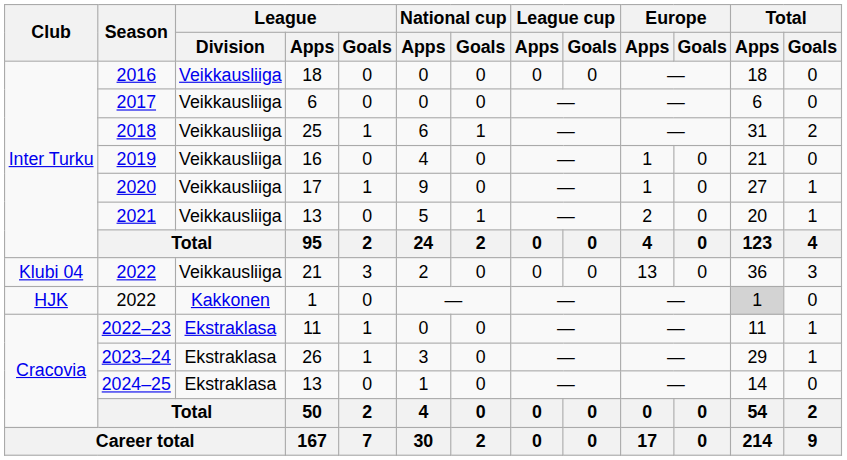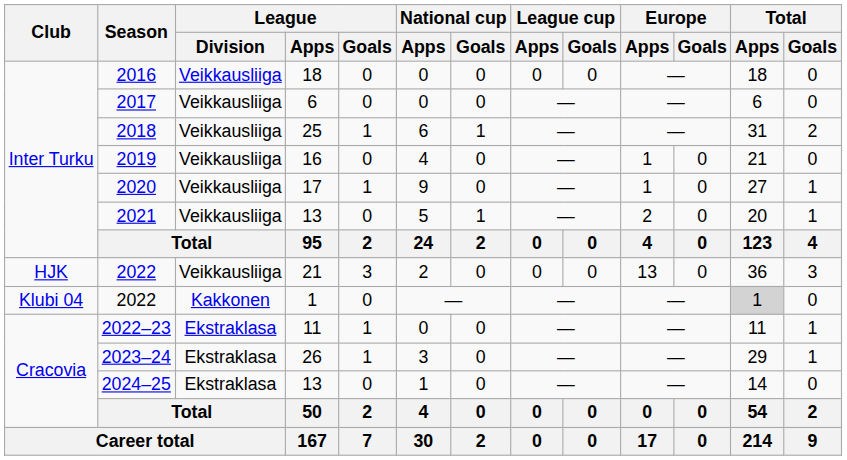 <table class="wikitable" style="text-align:center">
 <tr>
 <th rowspan="2">Club</th>
 <th rowspan="2">Season</th>
 <th colspan="3">League</th>
 <th colspan="2">National cup</th>
 <th colspan="2">League cup</th>
 <th colspan="2">Europe</th>
 <th colspan="2">Total</th>
 </tr>
 <tr>
 <th>Division</th>
 <th>Apps</th>
 <th>Goals</th>
 <th>Apps</th>
 <th>Goals</th>
 <th>Apps</th>
 <th>Goals</th>
 <th>Apps</th>
 <th>Goals</th>
 <th>Apps</th>
 <th>Goals</th>
 </tr>
 <tr>
 <td rowspan="7"><a href='#'>Inter Turku</a></td>
 <td><a href='#'>2016</a></td>
 <td><a href='#'>Veikkausliiga</a></td>
 <td>18</td>
 <td>0</td>
 <td>0</td>
 <td>0</td>
 <td>0</td>
 <td>0</td>
 <td colspan="2">—</td>
 <td>18</td>
 <td>0</td>
 </tr>
 <tr>
 <td><a href='#'>2017</a></td>
 <td>Veikkausliiga</td>
 <td>6</td>
 <td>0</td>
 <td>0</td>
 <td>0</td>
 <td colspan="2">—</td>
 <td colspan="2">—</td>
 <td>6</td>
 <td>0</td>
 </tr>
 <tr>
 <td><a href='#'>2018</a></td>
 <td>Veikkausliiga</td>
 <td>25</td>
 <td>1</td>
 <td>6</td>
 <td>1</td>
 <td colspan="2">—</td>
 <td colspan="2">—</td>
 <td>31</td>
 <td>2</td>
 </tr>
 <tr>
 <td><a href='#'>2019</a></td>
 <td>Veikkausliiga</td>
 <td>16</td>
 <td>0</td>
 <td>4</td>
 <td>0</td>
 <td colspan="2">—</td>
 <td>1</td>
 <td>0</td>
 <td>21</td>
 <td>0</td>
 </tr>
 <tr>
 <td><a href='#'>2020</a></td>
 <td>Veikkausliiga</td>
 <td>17</td>
 <td>1</td>
 <td>9</td>
 <td>0</td>
 <td colspan="2">—</td>
 <td>1</td>
 <td>0</td>
 <td>27</td>
 <td>1</td>
 </tr>
 <tr>
 <td><a href='#'>2021</a></td>
 <td>Veikkausliiga</td>
 <td>13</td>
 <td>0</td>
 <td>5</td>
 <td>1</td>
 <td colspan="2">—</td>
 <td>2</td>
 <td>0</td>
 <td>20</td>
 <td>1</td>
 </tr>
 <tr>
 <th colspan="2">Total</th>
 <th>95</th>
 <th>2</th>
 <th>24</th>
 <th>2</th>
 <th>0</th>
 <th>0</th>
 <th>4</th>
 <th>0</th>
 <th>123</th>
 <th>4</th>
 </tr>
 <tr>
-<td><a href='#'>Klubi 04</a></td>
+<td><a href='#'>HJK</a></td>
 <td><a href='#'>2022</a></td>
 <td>Veikkausliiga</td>
 <td>21</td>
 <td>3</td>
 <td>2</td>
 <td>0</td>
 <td>0</td>
 <td>0</td>
 <td>13</td>
 <td>0</td>
 <td>36</td>
 <td>3</td>
 </tr>
 <tr>
-<td><a href='#'>HJK</a></td>
+<td><a href='#'>Klubi 04</a></td>
 <td>2022</td>
 <td><a href='#'>Kakkonen</a></td>
 <td>1</td>
 <td>0</td>
 <td colspan="2">—</td>
 <td colspan="2">—</td>
 <td colspan="2">—</td>
 <td style="background: lightgrey;">1</td>
 <td>0</td>
 </tr>
 <tr>
 <td rowspan="4"><a href='#'>Cracovia</a></td>
 <td><a href='#'>2022–23</a></td>
 <td><a href='#'>Ekstraklasa</a></td>
 <td>11</td>
 <td>1</td>
 <td>0</td>
 <td>0</td>
 <td colspan="2">—</td>
 <td colspan="2">—</td>
 <td>11</td>
 <td>1</td>
 </tr>
 <tr>
 <td><a href='#'>2023–24</a></td>
 <td>Ekstraklasa</td>
 <td>26</td>
 <td>1</td>
 <td>3</td>
 <td>0</td>
 <td colspan="2">—</td>
 <td colspan="2">—</td>
 <td>29</td>
 <td>1</td>
 </tr>
 <tr>
 <td><a href='#'>2024–25</a></td>
 <td>Ekstraklasa</td>
 <td>13</td>
 <td>0</td>
 <td>1</td>
 <td>0</td>
 <td colspan="2">—</td>
 <td colspan="2">—</td>
 <td>14</td>
 <td>0</td>
 </tr>
 <tr>
 <th colspan="2">Total</th>
 <th>50</th>
 <th>2</th>
 <th>4</th>
 <th>0</th>
 <th>0</th>
 <th>0</th>
 <th>0</th>
 <th>0</th>
 <th>54</th>
 <th>2</th>
 </tr>
 <tr>
 <th colspan="3">Career total</th>
 <th>167</th>
 <th>7</th>
 <th>30</th>
 <th>2</th>
 <th>0</th>
 <th>0</th>
 <th>17</th>
 <th>0</th>
 <th>214</th>
 <th>9</th>
 </tr>
 </table>
